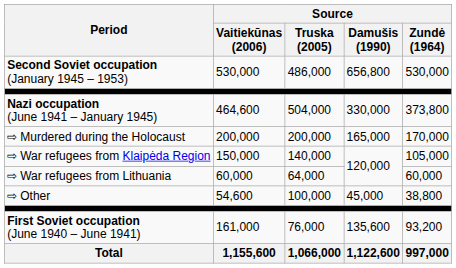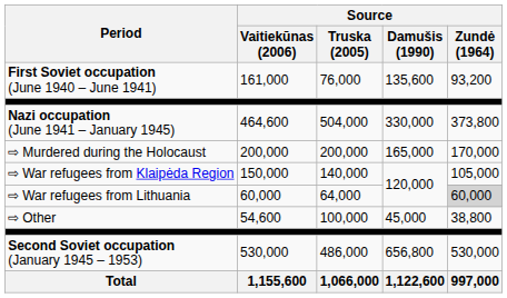 <table class=wikitable>
 <tr>
 <th rowspan=2>Period</th>
 <th colspan=4>Source</th>
 </tr>
 <tr>
 <th>Vaitiekūnas<br>(2006)</th>
 <th>Truska<br>(2005)</th>
 <th>Damušis<br>(1990)</th>
 <th>Zundė<br>(1964)</th>
 </tr>
 <tr>
-<td><strong>Second Soviet occupation</strong> <br> (January 1945 – 1953)</td>
-<td>530,000</td>
-<td>486,000</td>
-<td>656,800</td>
-<td>530,000</td>
+<td><strong>First Soviet occupation</strong> <br> (June 1940 – June 1941)</td>
+<td>161,000</td>
+<td>76,000</td>
+<td>135,600</td>
+<td>93,200</td>
 </tr>
 <tr>
 <td colspan=5 style="background:black";></td>
 </tr>
 <tr>
 <td><strong>Nazi occupation</strong> <br> (June 1941 – January 1945)</td>
 <td>464,600</td>
 <td>504,000</td>
 <td>330,000</td>
 <td>373,800</td>
 </tr>
 <tr>
 <td>⇨ Murdered during the Holocaust</td>
 <td>200,000</td>
 <td>200,000</td>
 <td>165,000</td>
 <td>170,000</td>
 </tr>
 <tr>
 <td>⇨ War refugees from <a href='#'>Klaipėda Region</a></td>
 <td>150,000</td>
 <td>140,000</td>
 <td rowspan=2>120,000</td>
 <td>105,000</td>
 </tr>
 <tr>
 <td>⇨ War refugees from Lithuania</td>
 <td>60,000</td>
 <td>64,000</td>
-<td>60,000</td>
+<td style="background: lightgrey;">60,000</td>
 </tr>
 <tr>
 <td>⇨ Other</td>
 <td>54,600</td>
 <td>100,000</td>
 <td>45,000</td>
 <td>38,800</td>
 </tr>
 <tr>
 <td colspan=5 style="background:black";></td>
 </tr>
 <tr>
-<td><strong>First Soviet occupation</strong> <br> (June 1940 – June 1941)</td>
-<td>161,000</td>
-<td>76,000</td>
-<td>135,600</td>
-<td>93,200</td>
+<td><strong>Second Soviet occupation</strong> <br> (January 1945 – 1953)</td>
+<td>530,000</td>
+<td>486,000</td>
+<td>656,800</td>
+<td>530,000</td>
 </tr>
 <tr>
 <th>Total</th>
 <th>1,155,600</th>
 <th>1,066,000</th>
 <th>1,122,600</th>
 <th>997,000</th>
 </tr>
 </table>
